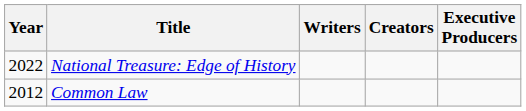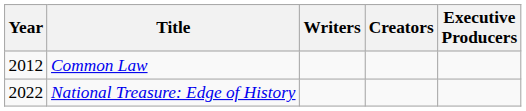 <table class="wikitable">
 <tr>
 <th>Year</th>
 <th>Title</th>
 <th>Writers</th>
 <th>Creators</th>
 <th>Executive<br>Producers</th>
 </tr>
 <tr>
+<td>2012</td>
+<td><em><a href='#'>Common Law</a></em></td>
+<td></td>
+<td></td>
+<td></td>
+</tr>
+<tr>
 <td>2022</td>
 <td><em><a href='#'>National Treasure: Edge of History</a></em></td>
 <td></td>
 <td></td>
 <td></td>
 </tr>
-<tr>
-<td>2012</td>
-<td><em><a href='#'>Common Law</a></em></td>
-<td></td>
-<td></td>
-<td></td>
-</tr>
 </table>
